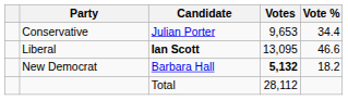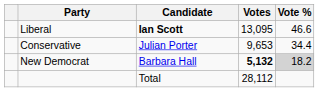 <table class="wikitable">
 <tr>
 <th></th>
 <th scope="col" width="175">Party</th>
 <th scope="col" width="150">Candidate</th>
 <th>Votes</th>
 <th>Vote %</th>
-</tr>
-<tr |>
-<td>   </td>
-<td>Conservative</td>
-<td><a href='#'>Julian Porter</a></td>
-<td align=right>9,653</td>
-<td align=right>34.4</td>
 </tr>
 <tr>
 <td>   </td>
 <td>Liberal</td>
 <td><strong>Ian Scott</strong></td>
 <td align=right>13,095</td>
 <td align=right>46.6</td>
 </tr>
 <tr |>
 <td>   </td>
+<td>Conservative</td>
+<td><a href='#'>Julian Porter</a></td>
+<td align=right>9,653</td>
+<td align=right>34.4</td>
+</tr>
+<tr |>
+<td>   </td>
 <td>New Democrat</td>
 <td><a href='#'>Barbara Hall</a></td>
 <td align=right><strong>5,132</strong></td>
-<td align=right>18.2<br></td>
+<td align=right style="background: lightgrey;">18.2<br></td>
 </tr>
 <tr |>
 <td></td>
 <td></td>
 <td>Total</td>
 <td align=right>28,112</td>
 <td></td>
 </tr>
 </table>
